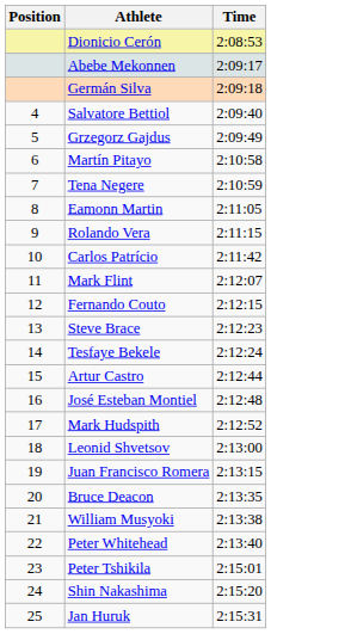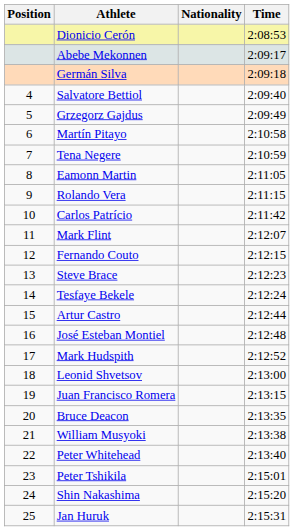 <table class="wikitable sortable">
 <tr>
 <th>Position</th>
 <th>Athlete</th>
+<th>Nationality</th>
 <th>Time</th>
 </tr>
 <tr bgcolor="#F7F6A8">
 <td align=center></td>
 <td><a href='#'>Dionicio Cerón</a></td>
+<td></td>
 <td>2:08:53</td>
 </tr>
 <tr bgcolor="#DCE5E5">
 <td align=center></td>
 <td><a href='#'>Abebe Mekonnen</a></td>
+<td></td>
 <td>2:09:17</td>
 </tr>
 <tr bgcolor="#FFDAB9">
 <td align=center></td>
 <td><a href='#'>Germán Silva</a></td>
+<td></td>
 <td>2:09:18</td>
 </tr>
 <tr>
 <td align=center>4</td>
 <td><a href='#'>Salvatore Bettiol</a></td>
+<td></td>
 <td>2:09:40</td>
 </tr>
 <tr>
 <td align=center>5</td>
 <td><a href='#'>Grzegorz Gajdus</a></td>
+<td></td>
 <td>2:09:49</td>
 </tr>
 <tr>
 <td align=center>6</td>
 <td><a href='#'>Martín Pitayo</a></td>
+<td></td>
 <td>2:10:58</td>
 </tr>
 <tr>
 <td align=center>7</td>
 <td><a href='#'>Tena Negere</a></td>
+<td></td>
 <td>2:10:59</td>
 </tr>
 <tr>
 <td align=center>8</td>
 <td><a href='#'>Eamonn Martin</a></td>
+<td></td>
 <td>2:11:05</td>
 </tr>
 <tr>
 <td align=center>9</td>
 <td><a href='#'>Rolando Vera</a></td>
+<td></td>
 <td>2:11:15</td>
 </tr>
 <tr>
 <td align=center>10</td>
 <td><a href='#'>Carlos Patrício</a></td>
+<td></td>
 <td>2:11:42</td>
 </tr>
 <tr>
 <td align=center>11</td>
 <td><a href='#'>Mark Flint</a></td>
+<td></td>
 <td>2:12:07</td>
 </tr>
 <tr>
 <td align=center>12</td>
 <td><a href='#'>Fernando Couto</a></td>
+<td></td>
 <td>2:12:15</td>
 </tr>
 <tr>
 <td align=center>13</td>
 <td><a href='#'>Steve Brace</a></td>
+<td></td>
 <td>2:12:23</td>
 </tr>
 <tr>
 <td align=center>14</td>
 <td><a href='#'>Tesfaye Bekele</a></td>
+<td></td>
 <td>2:12:24</td>
 </tr>
 <tr>
 <td align=center>15</td>
 <td><a href='#'>Artur Castro</a></td>
+<td></td>
 <td>2:12:44</td>
 </tr>
 <tr>
 <td align=center>16</td>
 <td><a href='#'>José Esteban Montiel</a></td>
+<td></td>
 <td>2:12:48</td>
 </tr>
 <tr>
 <td align=center>17</td>
 <td><a href='#'>Mark Hudspith</a></td>
+<td></td>
 <td>2:12:52</td>
 </tr>
 <tr>
 <td align=center>18</td>
 <td><a href='#'>Leonid Shvetsov</a></td>
+<td></td>
 <td>2:13:00</td>
 </tr>
 <tr>
 <td align=center>19</td>
 <td><a href='#'>Juan Francisco Romera</a></td>
+<td></td>
 <td>2:13:15</td>
 </tr>
 <tr>
 <td align=center>20</td>
 <td><a href='#'>Bruce Deacon</a></td>
+<td></td>
 <td>2:13:35</td>
 </tr>
 <tr>
 <td align=center>21</td>
 <td><a href='#'>William Musyoki</a></td>
+<td></td>
 <td>2:13:38</td>
 </tr>
 <tr>
 <td align=center>22</td>
 <td><a href='#'>Peter Whitehead</a></td>
+<td></td>
 <td>2:13:40</td>
 </tr>
 <tr>
 <td align=center>23</td>
 <td><a href='#'>Peter Tshikila</a></td>
+<td></td>
 <td>2:15:01</td>
 </tr>
 <tr>
 <td align=center>24</td>
 <td><a href='#'>Shin Nakashima</a></td>
+<td></td>
 <td>2:15:20</td>
 </tr>
 <tr>
 <td align=center>25</td>
 <td><a href='#'>Jan Huruk</a></td>
+<td></td>
 <td>2:15:31</td>
 </tr>
 </table>
